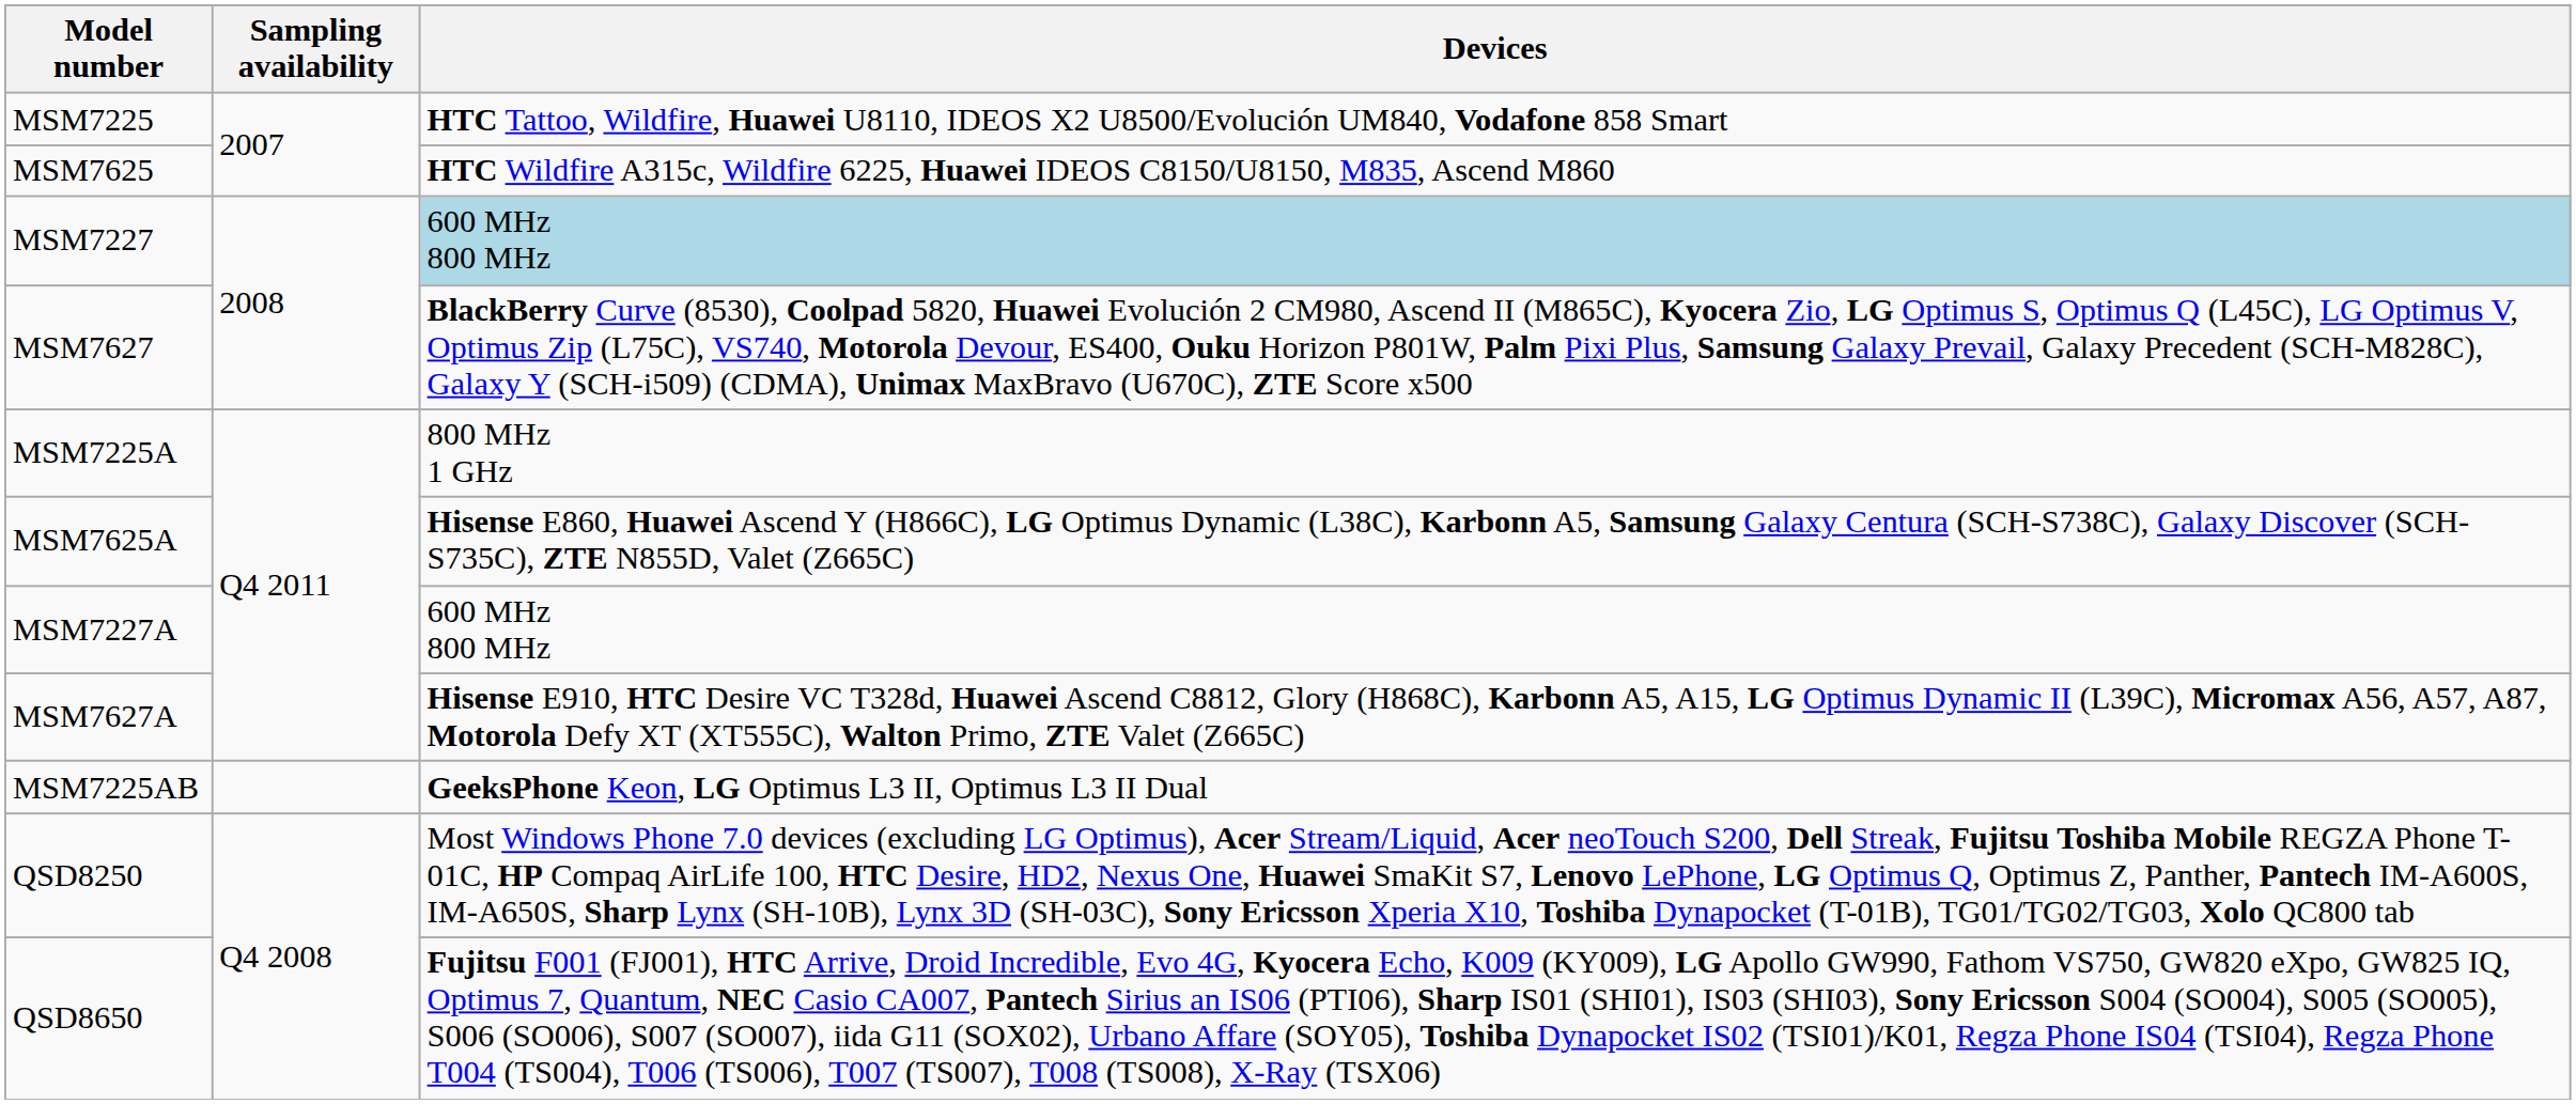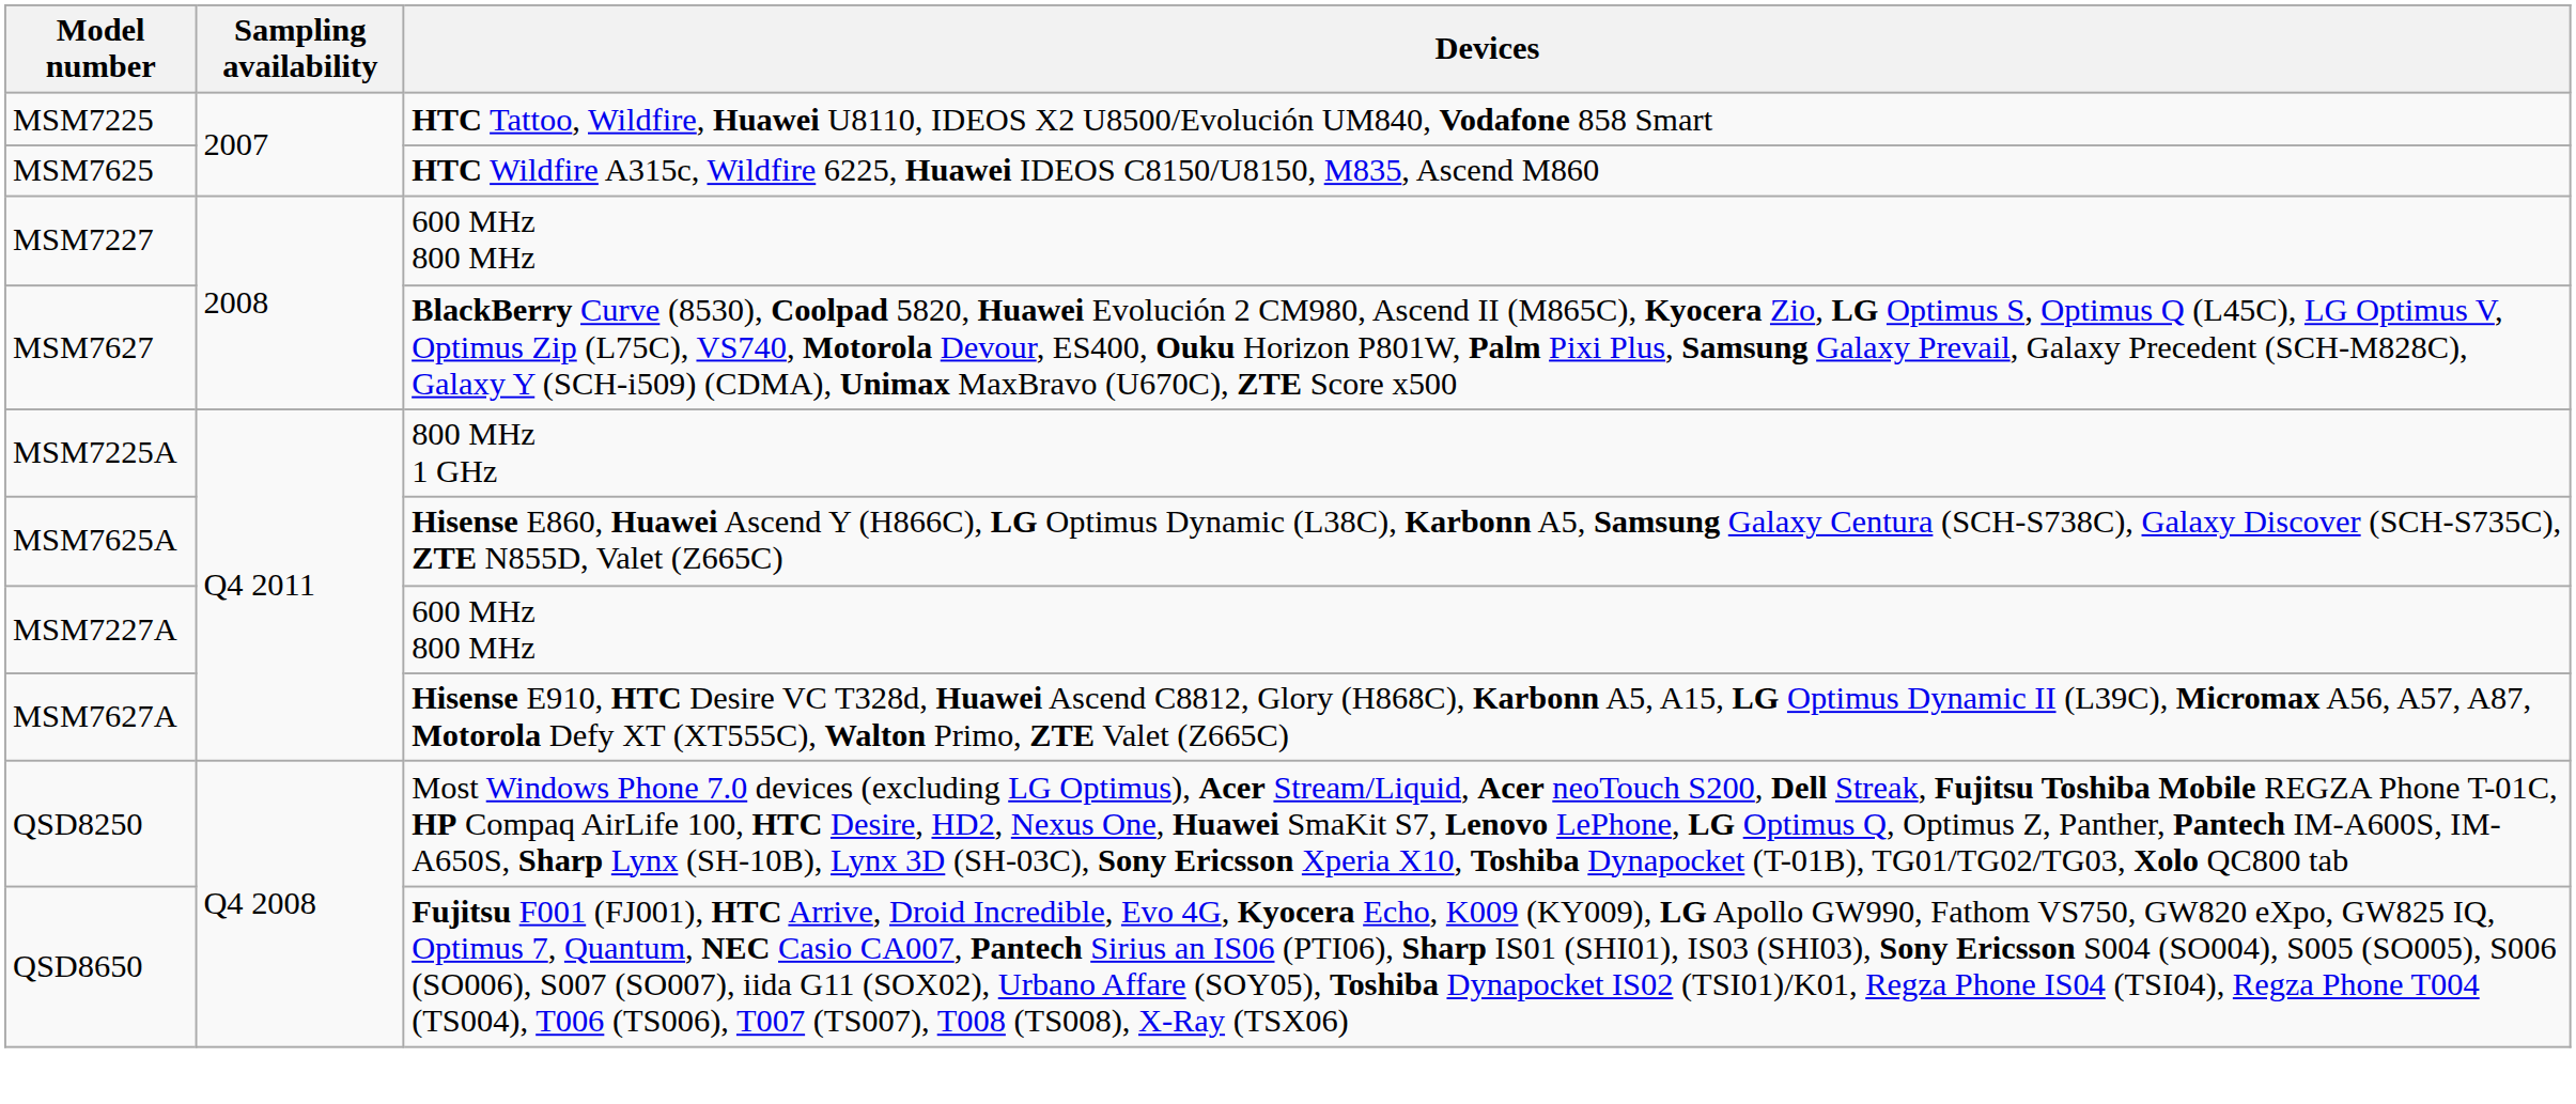 <table class="wikitable" style="width:100%">
 <tr>
 <th>Model number</th>
 <th>Sampling availability</th>
 <th>Devices</th>
 </tr>
 <tr>
 <td>MSM7225</td>
 <td rowspan="2">2007</td>
 <td><strong>HTC</strong> <a href='#'>Tattoo</a>, <a href='#'>Wildfire</a>, <strong>Huawei</strong> U8110, IDEOS X2 U8500/Evolución UM840, <strong>Vodafone</strong> 858 Smart</td>
 </tr>
 <tr>
 <td>MSM7625</td>
 <td><strong>HTC</strong> <a href='#'>Wildfire</a> A315c, <a href='#'>Wildfire</a> 6225, <strong>Huawei</strong> IDEOS C8150/U8150, <a href='#'>M835</a>, Ascend M860</td>
 </tr>
 <tr>
 <td>MSM7227</td>
 <td rowspan="2">2008</td>
-<td style="background: lightblue;">600 MHz<br>800 MHz</td>
+<td>600 MHz<br>800 MHz</td>
 </tr>
 <tr>
 <td>MSM7627</td>
 <td><strong>BlackBerry</strong> <a href='#'>Curve</a> (8530), <strong>Coolpad</strong> 5820, <strong>Huawei</strong> Evolución 2 CM980, Ascend II (M865C), <strong>Kyocera</strong> <a href='#'>Zio</a>, <strong>LG</strong> <a href='#'>Optimus S</a>, <a href='#'>Optimus Q</a> (L45C), <a href='#'>LG Optimus V</a>, <a href='#'>Optimus Zip</a> (L75C), <a href='#'>VS740</a>, <strong>Motorola</strong> <a href='#'>Devour</a>, ES400, <strong>Ouku</strong> Horizon P801W, <strong>Palm</strong> <a href='#'>Pixi Plus</a>, <strong>Samsung</strong> <a href='#'>Galaxy Prevail</a>, Galaxy Precedent (SCH-M828C), <a href='#'>Galaxy Y</a> (SCH-i509) (CDMA), <strong>Unimax</strong> MaxBravo (U670C), <strong>ZTE</strong> Score x500</td>
 </tr>
 <tr>
 <td>MSM7225A</td>
 <td rowspan="4">Q4 2011</td>
 <td>800 MHz<br>1 GHz</td>
 </tr>
 <tr>
 <td>MSM7625A</td>
 <td><strong>Hisense</strong> E860, <strong>Huawei</strong> Ascend Y (H866C), <strong>LG</strong> Optimus Dynamic (L38C), <strong>Karbonn</strong> A5, <strong>Samsung</strong> <a href='#'>Galaxy Centura</a> (SCH-S738C), <a href='#'>Galaxy Discover</a> (SCH-S735C), <strong>ZTE</strong> N855D, Valet (Z665C)</td>
 </tr>
 <tr>
 <td>MSM7227A</td>
 <td>600 MHz<br>800 MHz</td>
 </tr>
 <tr>
 <td>MSM7627A</td>
 <td><strong>Hisense</strong> E910, <strong>HTC</strong> Desire VC T328d, <strong>Huawei</strong> Ascend C8812, Glory (H868C), <strong>Karbonn</strong> A5, A15, <strong>LG</strong> <a href='#'>Optimus Dynamic II</a> (L39C), <strong>Micromax</strong> A56, A57, A87, <strong>Motorola</strong> Defy XT (XT555C), <strong>Walton</strong> Primo, <strong>ZTE</strong> Valet (Z665C)</td>
 </tr>
 <tr>
-<td>MSM7225AB</td>
-<td></td>
-<td><strong>GeeksPhone</strong> <a href='#'>Keon</a>, <strong>LG</strong> Optimus L3 II, Optimus L3 II Dual</td>
-</tr>
-<tr>
 <td>QSD8250</td>
 <td rowspan="2">Q4 2008</td>
 <td>Most <a href='#'>Windows Phone 7.0</a> devices (excluding <a href='#'>LG Optimus</a>), <strong>Acer</strong> <a href='#'>Stream/Liquid</a>, <strong>Acer</strong> <a href='#'>neoTouch S200</a>, <strong>Dell</strong> <a href='#'>Streak</a>, <strong>Fujitsu Toshiba Mobile</strong> REGZA Phone T-01C, <strong>HP</strong> Compaq AirLife 100, <strong>HTC</strong> <a href='#'>Desire</a>, <a href='#'>HD2</a>, <a href='#'>Nexus One</a>, <strong>Huawei</strong> SmaKit S7, <strong>Lenovo</strong> <a href='#'>LePhone</a>, <strong>LG</strong> <a href='#'>Optimus Q</a>, Optimus Z, Panther, <strong>Pantech</strong> IM-A600S, IM-A650S, <strong>Sharp</strong> <a href='#'>Lynx</a> (SH-10B), <a href='#'>Lynx 3D</a> (SH-03C), <strong>Sony Ericsson</strong> <a href='#'>Xperia X10</a>, <strong>Toshiba</strong> <a href='#'>Dynapocket</a> (T-01B), TG01/TG02/TG03, <strong>Xolo</strong> QC800 tab</td>
 </tr>
 <tr>
 <td>QSD8650</td>
 <td><strong>Fujitsu</strong> <a href='#'>F001</a> (FJ001), <strong>HTC</strong> <a href='#'>Arrive</a>, <a href='#'>Droid Incredible</a>, <a href='#'>Evo 4G</a>, <strong>Kyocera</strong> <a href='#'>Echo</a>, <a href='#'>K009</a> (KY009), <strong>LG</strong> Apollo GW990, Fathom VS750, GW820 eXpo, GW825 IQ, <a href='#'>Optimus 7</a>, <a href='#'>Quantum</a>, <strong>NEC</strong> <a href='#'>Casio CA007</a>, <strong>Pantech</strong> <a href='#'>Sirius an IS06</a> (PTI06), <strong>Sharp</strong> IS01 (SHI01), IS03 (SHI03), <strong>Sony Ericsson</strong> S004 (SO004), S005 (SO005), S006 (SO006), S007 (SO007), iida G11 (SOX02), <a href='#'>Urbano Affare</a> (SOY05), <strong>Toshiba</strong> <a href='#'>Dynapocket IS02</a> (TSI01)/K01, <a href='#'>Regza Phone IS04</a> (TSI04), <a href='#'>Regza Phone T004</a> (TS004), <a href='#'>T006</a> (TS006), <a href='#'>T007</a> (TS007), <a href='#'>T008</a> (TS008), <a href='#'>X-Ray</a> (TSX06)</td>
 </tr>
 </table>
